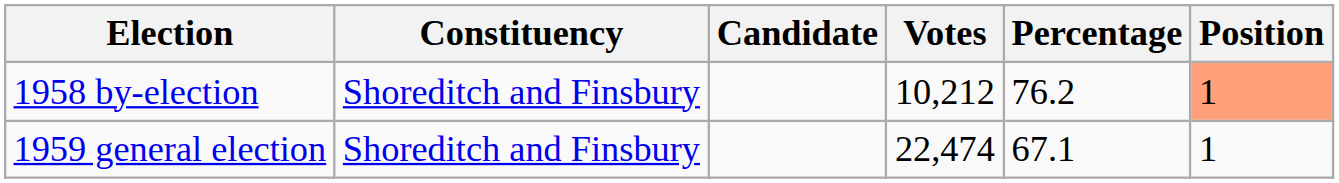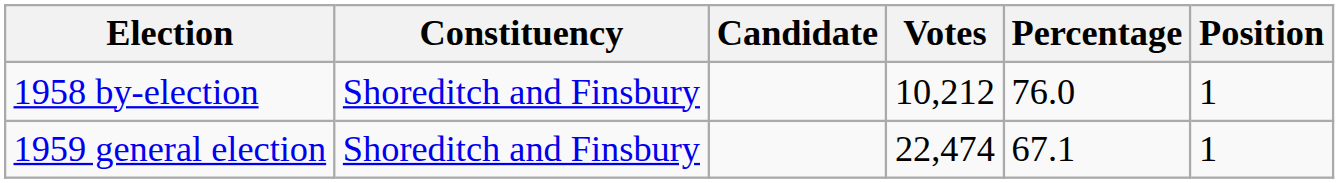 <table class="wikitable sortable">
 <tr>
 <th>Election</th>
 <th>Constituency</th>
 <th>Candidate</th>
 <th>Votes</th>
 <th>Percentage</th>
 <th>Position</th>
 </tr>
 <tr>
 <td><a href='#'>1958 by-election</a></td>
 <td><a href='#'>Shoreditch and Finsbury</a></td>
 <td></td>
 <td>10,212</td>
-<td>76.2</td>
-<td style="background: lightsalmon;">1</td>
+<td>76.0</td>
+<td>1</td>
 </tr>
 <tr>
 <td><a href='#'>1959 general election</a></td>
 <td><a href='#'>Shoreditch and Finsbury</a></td>
 <td></td>
 <td>22,474</td>
 <td>67.1</td>
 <td>1</td>
 </tr>
 </table>
